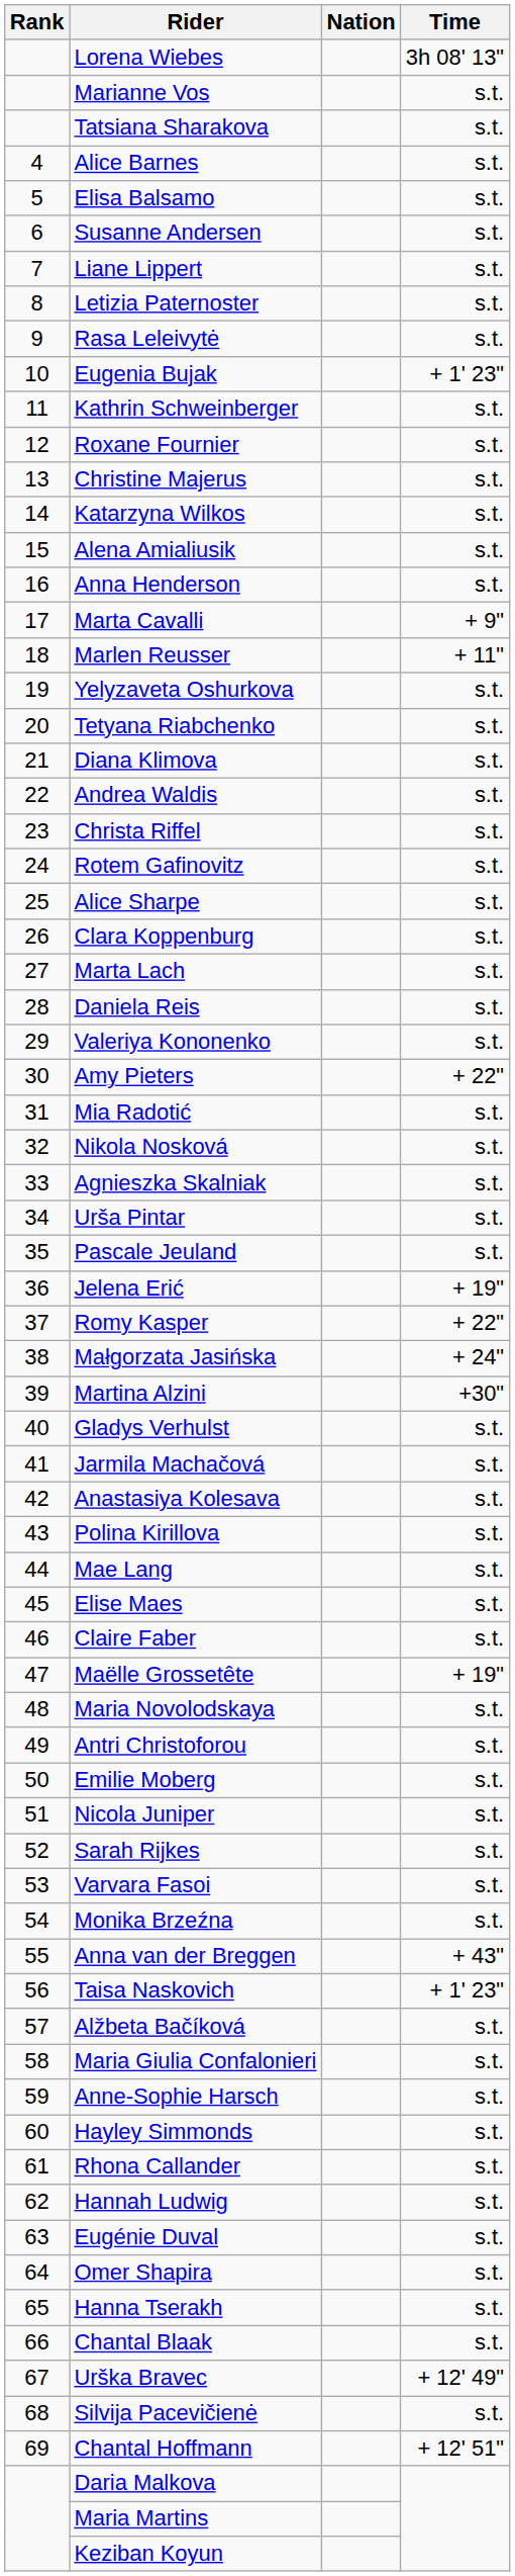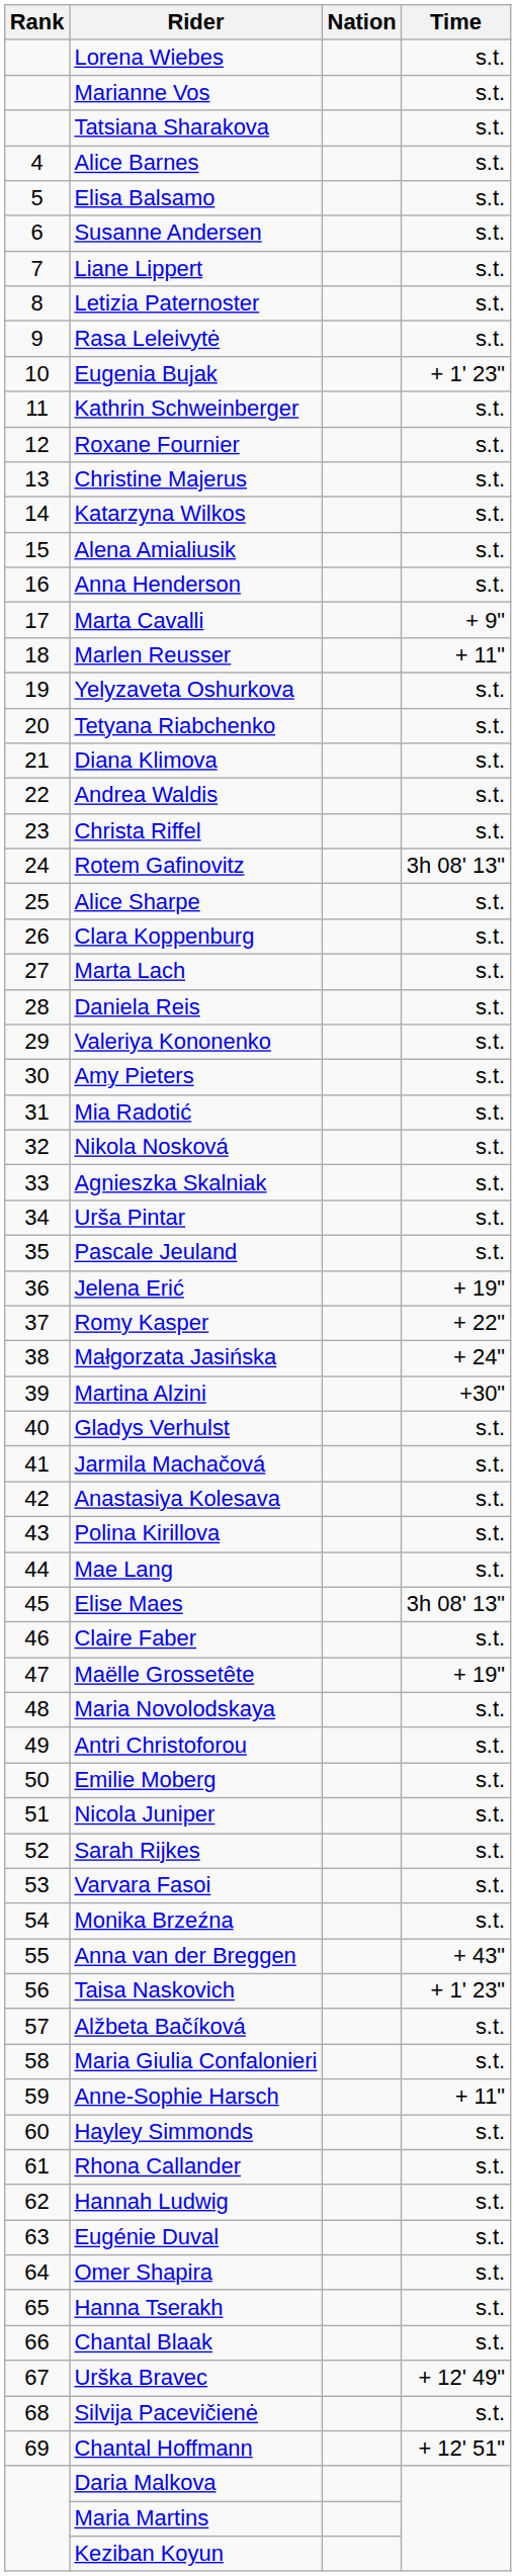 <table class="wikitable sortable" style="text-align:center">
 <tr>
 <th>Rank</th>
 <th>Rider</th>
 <th>Nation</th>
 <th class=unsortable>Time</th>
 </tr>
 <tr>
 <td></td>
 <td align=left><a href='#'>Lorena Wiebes</a></td>
 <td align=left></td>
-<td align=right>3h 08' 13"</td>
+<td align=right>s.t.</td>
 </tr>
 <tr>
 <td></td>
 <td align=left><a href='#'>Marianne Vos</a></td>
 <td align=left></td>
 <td align=right>s.t.</td>
 </tr>
 <tr>
 <td></td>
 <td align=left><a href='#'>Tatsiana Sharakova</a></td>
 <td align=left></td>
 <td align=right>s.t.</td>
 </tr>
 <tr>
 <td>4</td>
 <td align=left><a href='#'>Alice Barnes</a></td>
 <td align=left></td>
 <td align=right>s.t.</td>
 </tr>
 <tr>
 <td>5</td>
 <td align=left><a href='#'>Elisa Balsamo</a></td>
 <td align=left></td>
 <td align=right>s.t.</td>
 </tr>
 <tr>
 <td>6</td>
 <td align=left><a href='#'>Susanne Andersen</a></td>
 <td align=left></td>
 <td align=right>s.t.</td>
 </tr>
 <tr>
 <td>7</td>
 <td align=left><a href='#'>Liane Lippert</a></td>
 <td align=left></td>
 <td align=right>s.t.</td>
 </tr>
 <tr>
 <td>8</td>
 <td align=left><a href='#'>Letizia Paternoster</a></td>
 <td align=left></td>
 <td align=right>s.t.</td>
 </tr>
 <tr>
 <td>9</td>
 <td align=left><a href='#'>Rasa Leleivytė</a></td>
 <td align=left></td>
 <td align=right>s.t.</td>
 </tr>
 <tr>
 <td>10</td>
 <td align=left><a href='#'>Eugenia Bujak</a></td>
 <td align=left></td>
 <td align=right>+ 1' 23"</td>
 </tr>
 <tr>
 <td>11</td>
 <td align=left><a href='#'>Kathrin Schweinberger</a></td>
 <td align=left></td>
 <td align=right>s.t.</td>
 </tr>
 <tr>
 <td>12</td>
 <td align=left><a href='#'>Roxane Fournier</a></td>
 <td align=left></td>
 <td align=right>s.t.</td>
 </tr>
 <tr>
 <td>13</td>
 <td align=left><a href='#'>Christine Majerus</a></td>
 <td align=left></td>
 <td align=right>s.t.</td>
 </tr>
 <tr>
 <td>14</td>
 <td align=left><a href='#'>Katarzyna Wilkos</a></td>
 <td align=left></td>
 <td align=right>s.t.</td>
 </tr>
 <tr>
 <td>15</td>
 <td align=left><a href='#'>Alena Amialiusik</a></td>
 <td align=left></td>
 <td align=right>s.t.</td>
 </tr>
 <tr>
 <td>16</td>
 <td align=left><a href='#'>Anna Henderson</a></td>
 <td align=left></td>
 <td align=right>s.t.</td>
 </tr>
 <tr>
 <td>17</td>
 <td align=left><a href='#'>Marta Cavalli</a></td>
 <td align=left></td>
 <td align=right>+ 9"</td>
 </tr>
 <tr>
 <td>18</td>
 <td align=left><a href='#'>Marlen Reusser</a></td>
 <td align=left></td>
 <td align=right>+ 11"</td>
 </tr>
 <tr>
 <td>19</td>
 <td align=left><a href='#'>Yelyzaveta Oshurkova</a></td>
 <td align=left></td>
 <td align=right>s.t.</td>
 </tr>
 <tr>
 <td>20</td>
 <td align=left><a href='#'>Tetyana Riabchenko</a></td>
 <td align=left></td>
 <td align=right>s.t.</td>
 </tr>
 <tr>
 <td>21</td>
 <td align=left><a href='#'>Diana Klimova</a></td>
 <td align=left></td>
 <td align=right>s.t.</td>
 </tr>
 <tr>
 <td>22</td>
 <td align=left><a href='#'>Andrea Waldis</a></td>
 <td align=left></td>
 <td align=right>s.t.</td>
 </tr>
 <tr>
 <td>23</td>
 <td align=left><a href='#'>Christa Riffel</a></td>
 <td align=left></td>
 <td align=right>s.t.</td>
 </tr>
 <tr>
 <td>24</td>
 <td align=left><a href='#'>Rotem Gafinovitz</a></td>
 <td align=left></td>
-<td align=right>s.t.</td>
+<td align=right>3h 08' 13"</td>
 </tr>
 <tr>
 <td>25</td>
 <td align=left><a href='#'>Alice Sharpe</a></td>
 <td align=left></td>
 <td align=right>s.t.</td>
 </tr>
 <tr>
 <td>26</td>
 <td align=left><a href='#'>Clara Koppenburg</a></td>
 <td align=left></td>
 <td align=right>s.t.</td>
 </tr>
 <tr>
 <td>27</td>
 <td align=left><a href='#'>Marta Lach</a></td>
 <td align=left></td>
 <td align=right>s.t.</td>
 </tr>
 <tr>
 <td>28</td>
 <td align=left><a href='#'>Daniela Reis</a></td>
 <td align=left></td>
 <td align=right>s.t.</td>
 </tr>
 <tr>
 <td>29</td>
 <td align=left><a href='#'>Valeriya Kononenko</a></td>
 <td align=left></td>
 <td align=right>s.t.</td>
 </tr>
 <tr>
 <td>30</td>
 <td align=left><a href='#'>Amy Pieters</a></td>
 <td align=left></td>
-<td align=right>+ 22"</td>
+<td align=right>s.t.</td>
 </tr>
 <tr>
 <td>31</td>
 <td align=left><a href='#'>Mia Radotić</a></td>
 <td align=left></td>
 <td align=right>s.t.</td>
 </tr>
 <tr>
 <td>32</td>
 <td align=left><a href='#'>Nikola Nosková</a></td>
 <td align=left></td>
 <td align=right>s.t.</td>
 </tr>
 <tr>
 <td>33</td>
 <td align=left><a href='#'>Agnieszka Skalniak</a></td>
 <td align=left></td>
 <td align=right>s.t.</td>
 </tr>
 <tr>
 <td>34</td>
 <td align=left><a href='#'>Urša Pintar</a></td>
 <td align=left></td>
 <td align=right>s.t.</td>
 </tr>
 <tr>
 <td>35</td>
 <td align=left><a href='#'>Pascale Jeuland</a></td>
 <td align=left></td>
 <td align=right>s.t.</td>
 </tr>
 <tr>
 <td>36</td>
 <td align=left><a href='#'>Jelena Erić</a></td>
 <td align=left></td>
 <td align=right>+ 19"</td>
 </tr>
 <tr>
 <td>37</td>
 <td align=left><a href='#'>Romy Kasper</a></td>
 <td align=left></td>
 <td align=right>+ 22"</td>
 </tr>
 <tr>
 <td>38</td>
 <td align=left><a href='#'>Małgorzata Jasińska</a></td>
 <td align=left></td>
 <td align=right>+ 24"</td>
 </tr>
 <tr>
 <td>39</td>
 <td align=left><a href='#'>Martina Alzini</a></td>
 <td align=left></td>
 <td align=right>+30"</td>
 </tr>
 <tr>
 <td>40</td>
 <td align=left><a href='#'>Gladys Verhulst</a></td>
 <td align=left></td>
 <td align=right>s.t.</td>
 </tr>
 <tr>
 <td>41</td>
 <td align=left><a href='#'>Jarmila Machačová</a></td>
 <td align=left></td>
 <td align=right>s.t.</td>
 </tr>
 <tr>
 <td>42</td>
 <td align=left><a href='#'>Anastasiya Kolesava</a></td>
 <td align=left></td>
 <td align=right>s.t.</td>
 </tr>
 <tr>
 <td>43</td>
 <td align=left><a href='#'>Polina Kirillova</a></td>
 <td align=left></td>
 <td align=right>s.t.</td>
 </tr>
 <tr>
 <td>44</td>
 <td align=left><a href='#'>Mae Lang</a></td>
 <td align=left></td>
 <td align=right>s.t.</td>
 </tr>
 <tr>
 <td>45</td>
 <td align=left><a href='#'>Elise Maes</a></td>
 <td align=left></td>
-<td align=right>s.t.</td>
+<td align=right>3h 08' 13"</td>
 </tr>
 <tr>
 <td>46</td>
 <td align=left><a href='#'>Claire Faber</a></td>
 <td align=left></td>
 <td align=right>s.t.</td>
 </tr>
 <tr>
 <td>47</td>
 <td align=left><a href='#'>Maëlle Grossetête</a></td>
 <td align=left></td>
 <td align=right>+ 19"</td>
 </tr>
 <tr>
 <td>48</td>
 <td align=left><a href='#'>Maria Novolodskaya</a></td>
 <td align=left></td>
 <td align=right>s.t.</td>
 </tr>
 <tr>
 <td>49</td>
 <td align=left><a href='#'>Antri Christoforou</a></td>
 <td align=left></td>
 <td align=right>s.t.</td>
 </tr>
 <tr>
 <td>50</td>
 <td align=left><a href='#'>Emilie Moberg</a></td>
 <td align=left></td>
 <td align=right>s.t.</td>
 </tr>
 <tr>
 <td>51</td>
 <td align=left><a href='#'>Nicola Juniper</a></td>
 <td align=left></td>
 <td align=right>s.t.</td>
 </tr>
 <tr>
 <td>52</td>
 <td align=left><a href='#'>Sarah Rijkes</a></td>
 <td align=left></td>
 <td align=right>s.t.</td>
 </tr>
 <tr>
 <td>53</td>
 <td align=left><a href='#'>Varvara Fasoi</a></td>
 <td align=left></td>
 <td align=right>s.t.</td>
 </tr>
 <tr>
 <td>54</td>
 <td align=left><a href='#'>Monika Brzeźna</a></td>
 <td align=left></td>
 <td align=right>s.t.</td>
 </tr>
 <tr>
 <td>55</td>
 <td align=left><a href='#'>Anna van der Breggen</a></td>
 <td align=left></td>
 <td align=right>+ 43"</td>
 </tr>
 <tr>
 <td>56</td>
 <td align=left><a href='#'>Taisa Naskovich</a></td>
 <td align=left></td>
 <td align=right>+ 1' 23"</td>
 </tr>
 <tr>
 <td>57</td>
 <td align=left><a href='#'>Alžbeta Bačíková</a></td>
 <td align=left></td>
 <td align=right>s.t.</td>
 </tr>
 <tr>
 <td>58</td>
 <td align=left><a href='#'>Maria Giulia Confalonieri</a></td>
 <td align=left></td>
 <td align=right>s.t.</td>
 </tr>
 <tr>
 <td>59</td>
 <td align=left><a href='#'>Anne-Sophie Harsch</a></td>
 <td align=left></td>
-<td align=right>s.t.</td>
+<td align=right>+ 11"</td>
 </tr>
 <tr>
 <td>60</td>
 <td align=left><a href='#'>Hayley Simmonds</a></td>
 <td align=left></td>
 <td align=right>s.t.</td>
 </tr>
 <tr>
 <td>61</td>
 <td align=left><a href='#'>Rhona Callander</a></td>
 <td align=left></td>
 <td align=right>s.t.</td>
 </tr>
 <tr>
 <td>62</td>
 <td align=left><a href='#'>Hannah Ludwig</a></td>
 <td align=left></td>
 <td align=right>s.t.</td>
 </tr>
 <tr>
 <td>63</td>
 <td align=left><a href='#'>Eugénie Duval</a></td>
 <td align=left></td>
 <td align=right>s.t.</td>
 </tr>
 <tr>
 <td>64</td>
 <td align=left><a href='#'>Omer Shapira</a></td>
 <td align=left></td>
 <td align=right>s.t.</td>
 </tr>
 <tr>
 <td>65</td>
 <td align=left><a href='#'>Hanna Tserakh</a></td>
 <td align=left></td>
 <td align=right>s.t.</td>
 </tr>
 <tr>
 <td>66</td>
 <td align=left><a href='#'>Chantal Blaak</a></td>
 <td align=left></td>
 <td align=right>s.t.</td>
 </tr>
 <tr>
 <td>67</td>
 <td align=left><a href='#'>Urška Bravec</a></td>
 <td align=left></td>
 <td align=right>+ 12' 49"</td>
 </tr>
 <tr>
 <td>68</td>
 <td align=left><a href='#'>Silvija Pacevičienė</a></td>
 <td align=left></td>
 <td align=right>s.t.</td>
 </tr>
 <tr>
 <td>69</td>
 <td align=left><a href='#'>Chantal Hoffmann</a></td>
 <td align=left></td>
 <td align=right>+ 12' 51"</td>
 </tr>
 <tr>
 <td rowspan=3></td>
 <td align=left><a href='#'>Daria Malkova</a></td>
 <td align=left></td>
 <td rowspan=3></td>
 </tr>
 <tr>
 <td align=left><a href='#'>Maria Martins</a></td>
 <td align=left></td>
 </tr>
 <tr>
 <td align=left><a href='#'>Keziban Koyun</a></td>
 <td align=left></td>
 </tr>
 </table>
